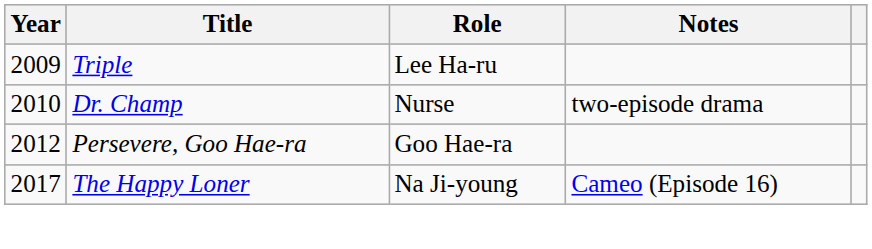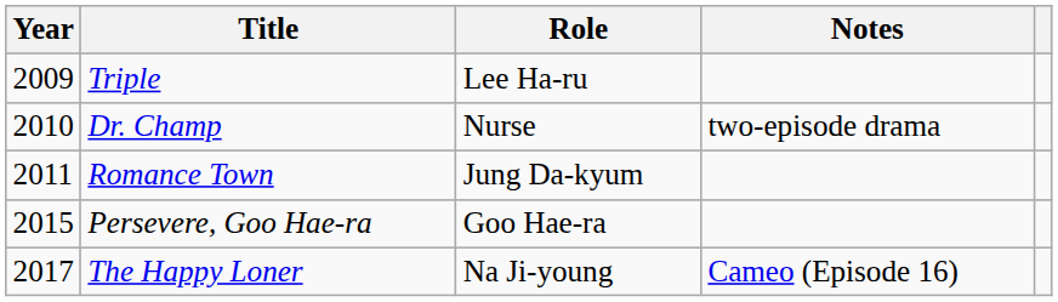 <table class="wikitable sortable" width="550">
 <tr>
 <th width=10>Year</th>
 <th>Title</th>
 <th>Role</th>
 <th>Notes</th>
 <th></th>
 </tr>
 <tr>
 <td>2009</td>
 <td><em><a href='#'>Triple</a></em></td>
 <td>Lee Ha-ru</td>
 <td></td>
 <td></td>
 </tr>
 <tr>
 <td>2010</td>
 <td><em><a href='#'>Dr. Champ</a></em></td>
 <td>Nurse</td>
 <td>two-episode drama</td>
 <td></td>
 </tr>
 <tr>
-<td>2012</td>
+<td>2011</td>
+<td><em><a href='#'>Romance Town</a></em></td>
+<td>Jung Da-kyum</td>
+<td></td>
+<td></td>
+</tr>
+<tr>
+<td>2015</td>
 <td><em>Persevere, Goo Hae-ra</em></td>
 <td>Goo Hae-ra</td>
 <td></td>
 <td></td>
 </tr>
 <tr>
 <td>2017</td>
 <td><em><a href='#'>The Happy Loner</a></em></td>
 <td>Na Ji-young</td>
 <td><a href='#'>Cameo</a> (Episode 16)</td>
 <td></td>
 </tr>
 </table>
